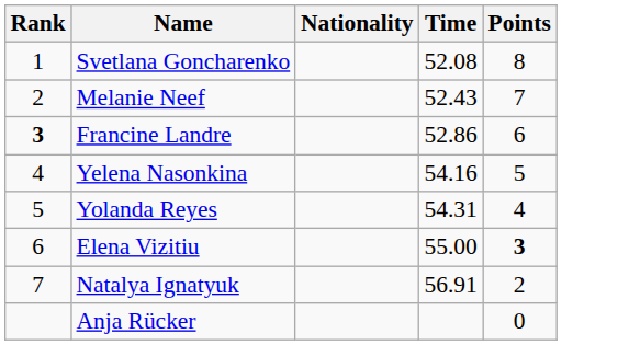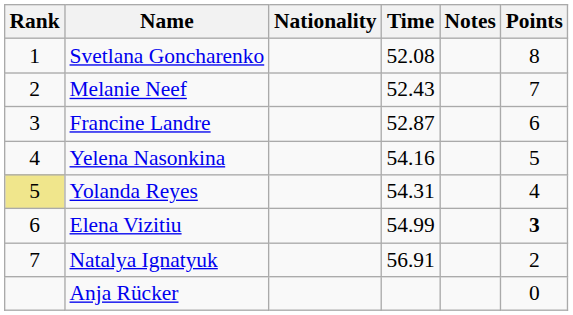 <table class="wikitable sortable" style="text-align:center">
 <tr>
 <th>Rank</th>
 <th>Name</th>
 <th>Nationality</th>
 <th>Time</th>
+<th>Notes</th>
 <th>Points</th>
 </tr>
 <tr>
 <td>1</td>
 <td align=left><a href='#'>Svetlana Goncharenko</a></td>
 <td align=left></td>
 <td>52.08</td>
+<td></td>
 <td>8</td>
 </tr>
 <tr>
 <td>2</td>
 <td align=left><a href='#'>Melanie Neef</a></td>
 <td align=left></td>
 <td>52.43</td>
+<td></td>
 <td>7</td>
 </tr>
 <tr>
-<td><strong>3</strong></td>
+<td>3</td>
 <td align=left><a href='#'>Francine Landre</a></td>
 <td align=left></td>
-<td>52.86</td>
+<td>52.87</td>
+<td></td>
 <td>6</td>
 </tr>
 <tr>
 <td>4</td>
 <td align=left><a href='#'>Yelena Nasonkina</a></td>
 <td align=left></td>
 <td>54.16</td>
+<td></td>
 <td>5</td>
 </tr>
 <tr>
-<td>5</td>
+<td style="background: khaki;">5</td>
 <td align=left><a href='#'>Yolanda Reyes</a></td>
 <td align=left></td>
 <td>54.31</td>
+<td></td>
 <td>4</td>
 </tr>
 <tr>
 <td>6</td>
 <td align=left><a href='#'>Elena Vizitiu</a></td>
 <td align=left></td>
-<td>55.00</td>
+<td>54.99</td>
+<td></td>
 <td><strong>3</strong></td>
 </tr>
 <tr>
 <td>7</td>
 <td align=left><a href='#'>Natalya Ignatyuk</a></td>
 <td align=left></td>
 <td>56.91</td>
+<td></td>
 <td>2</td>
 </tr>
 <tr>
 <td></td>
 <td align=left><a href='#'>Anja Rücker</a></td>
 <td align=left></td>
 <td></td>
+<td></td>
 <td>0</td>
 </tr>
 </table>
